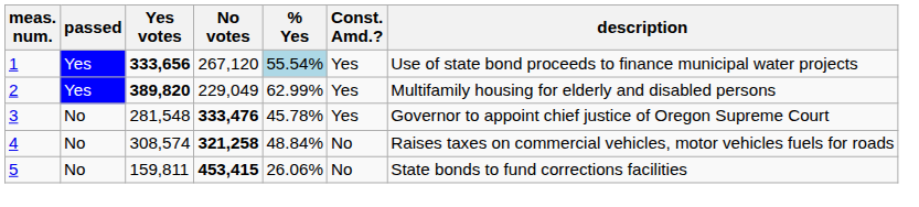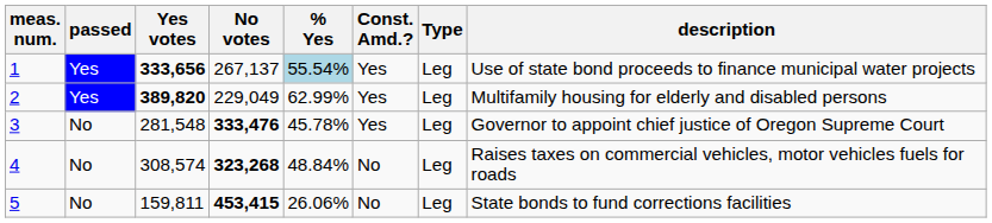 <table class="wikitable sortable">
 <tr>
 <th>meas.<br>num.</th>
 <th>passed</th>
 <th>Yes<br>votes</th>
 <th>No<br>votes</th>
 <th>%<br>Yes</th>
 <th>Const.<br>Amd.?</th>
+<th>Type</th>
 <th>description</th>
 </tr>
 <tr>
 <td><a href='#'>1</a></td>
 <td style="background:blue;color:white">Yes</td>
 <td><strong>333,656</strong></td>
-<td>267,120</td>
+<td>267,137</td>
 <td style="background: lightblue;">55.54%</td>
 <td>Yes</td>
+<td>Leg</td>
 <td>Use of state bond proceeds to finance municipal water projects</td>
 </tr>
 <tr>
 <td><a href='#'>2</a></td>
 <td style="background:blue;color:white">Yes</td>
 <td><strong>389,820</strong></td>
 <td>229,049</td>
 <td>62.99%</td>
 <td>Yes</td>
+<td>Leg</td>
 <td>Multifamily housing for elderly and disabled persons</td>
 </tr>
 <tr>
 <td><a href='#'>3</a></td>
 <td>No</td>
 <td>281,548</td>
 <td><strong>333,476</strong></td>
 <td>45.78%</td>
 <td>Yes</td>
+<td>Leg</td>
 <td>Governor to appoint chief justice of Oregon Supreme Court</td>
 </tr>
 <tr>
 <td><a href='#'>4</a></td>
 <td>No</td>
 <td>308,574</td>
-<td><strong>321,258</strong></td>
+<td><strong>323,268</strong></td>
 <td>48.84%</td>
 <td>No</td>
+<td>Leg</td>
 <td>Raises taxes on commercial vehicles, motor vehicles fuels for roads</td>
 </tr>
 <tr>
 <td><a href='#'>5</a></td>
 <td>No</td>
 <td>159,811</td>
 <td><strong>453,415</strong></td>
 <td>26.06%</td>
 <td>No</td>
+<td>Leg</td>
 <td>State bonds to fund corrections facilities</td>
 </tr>
 </table>
